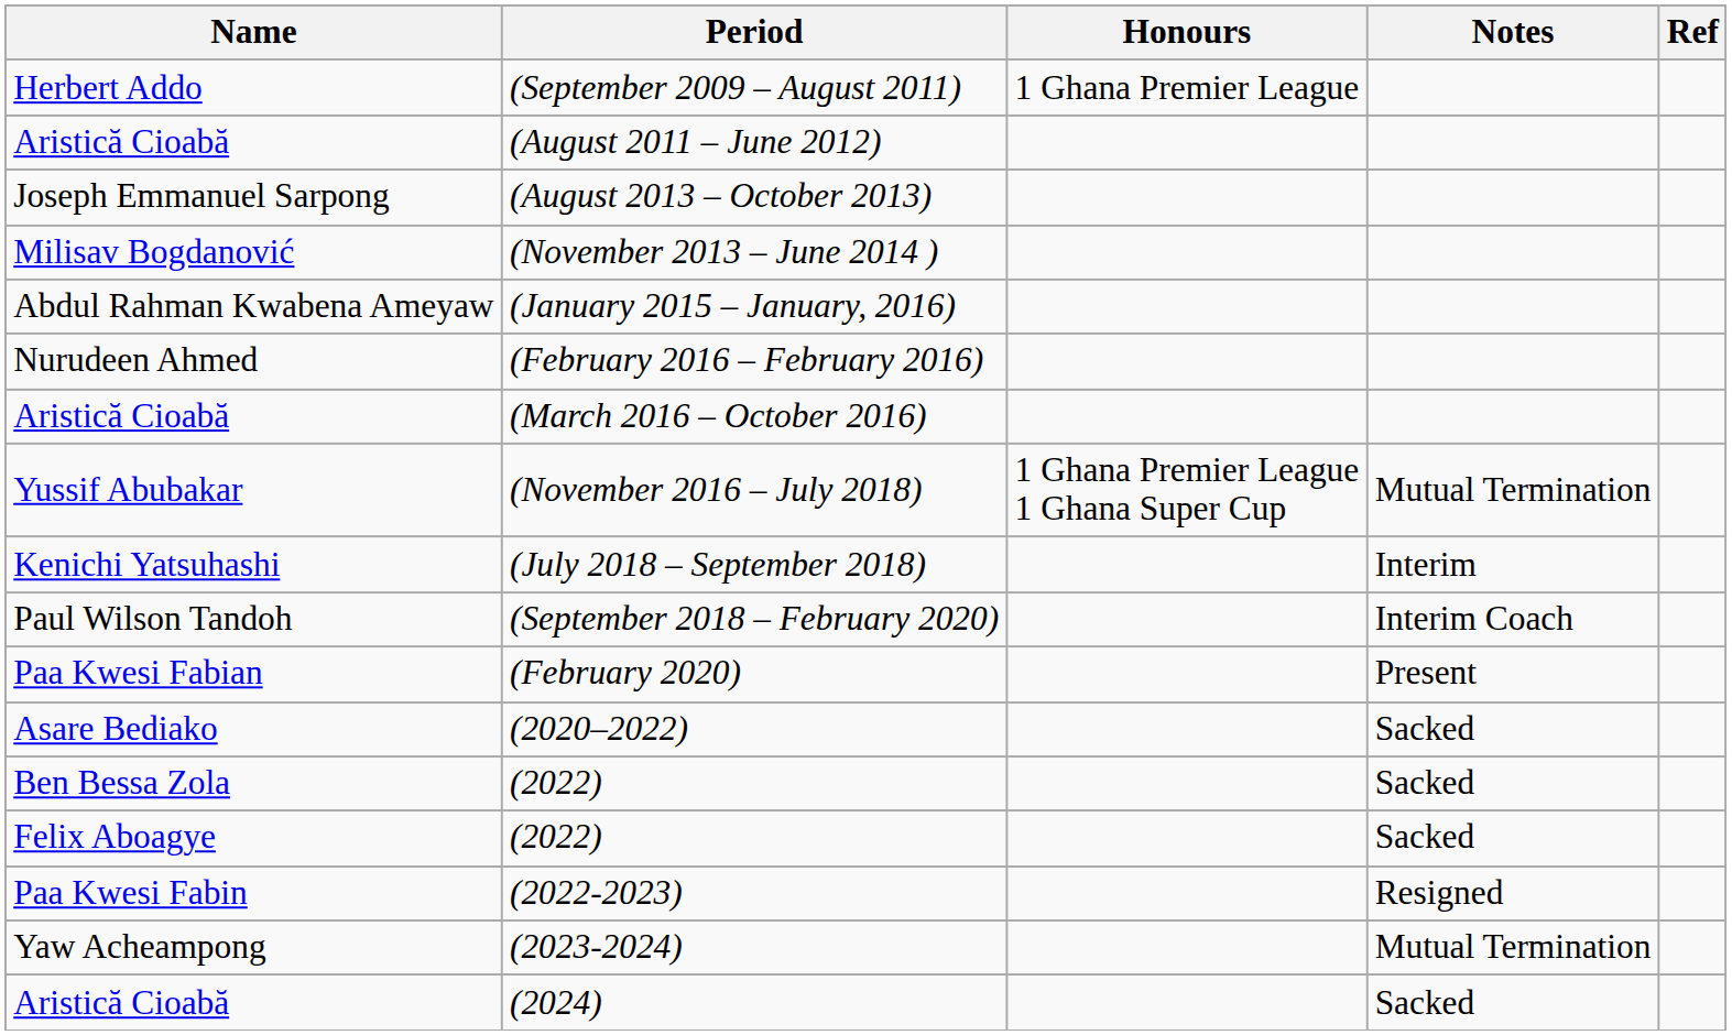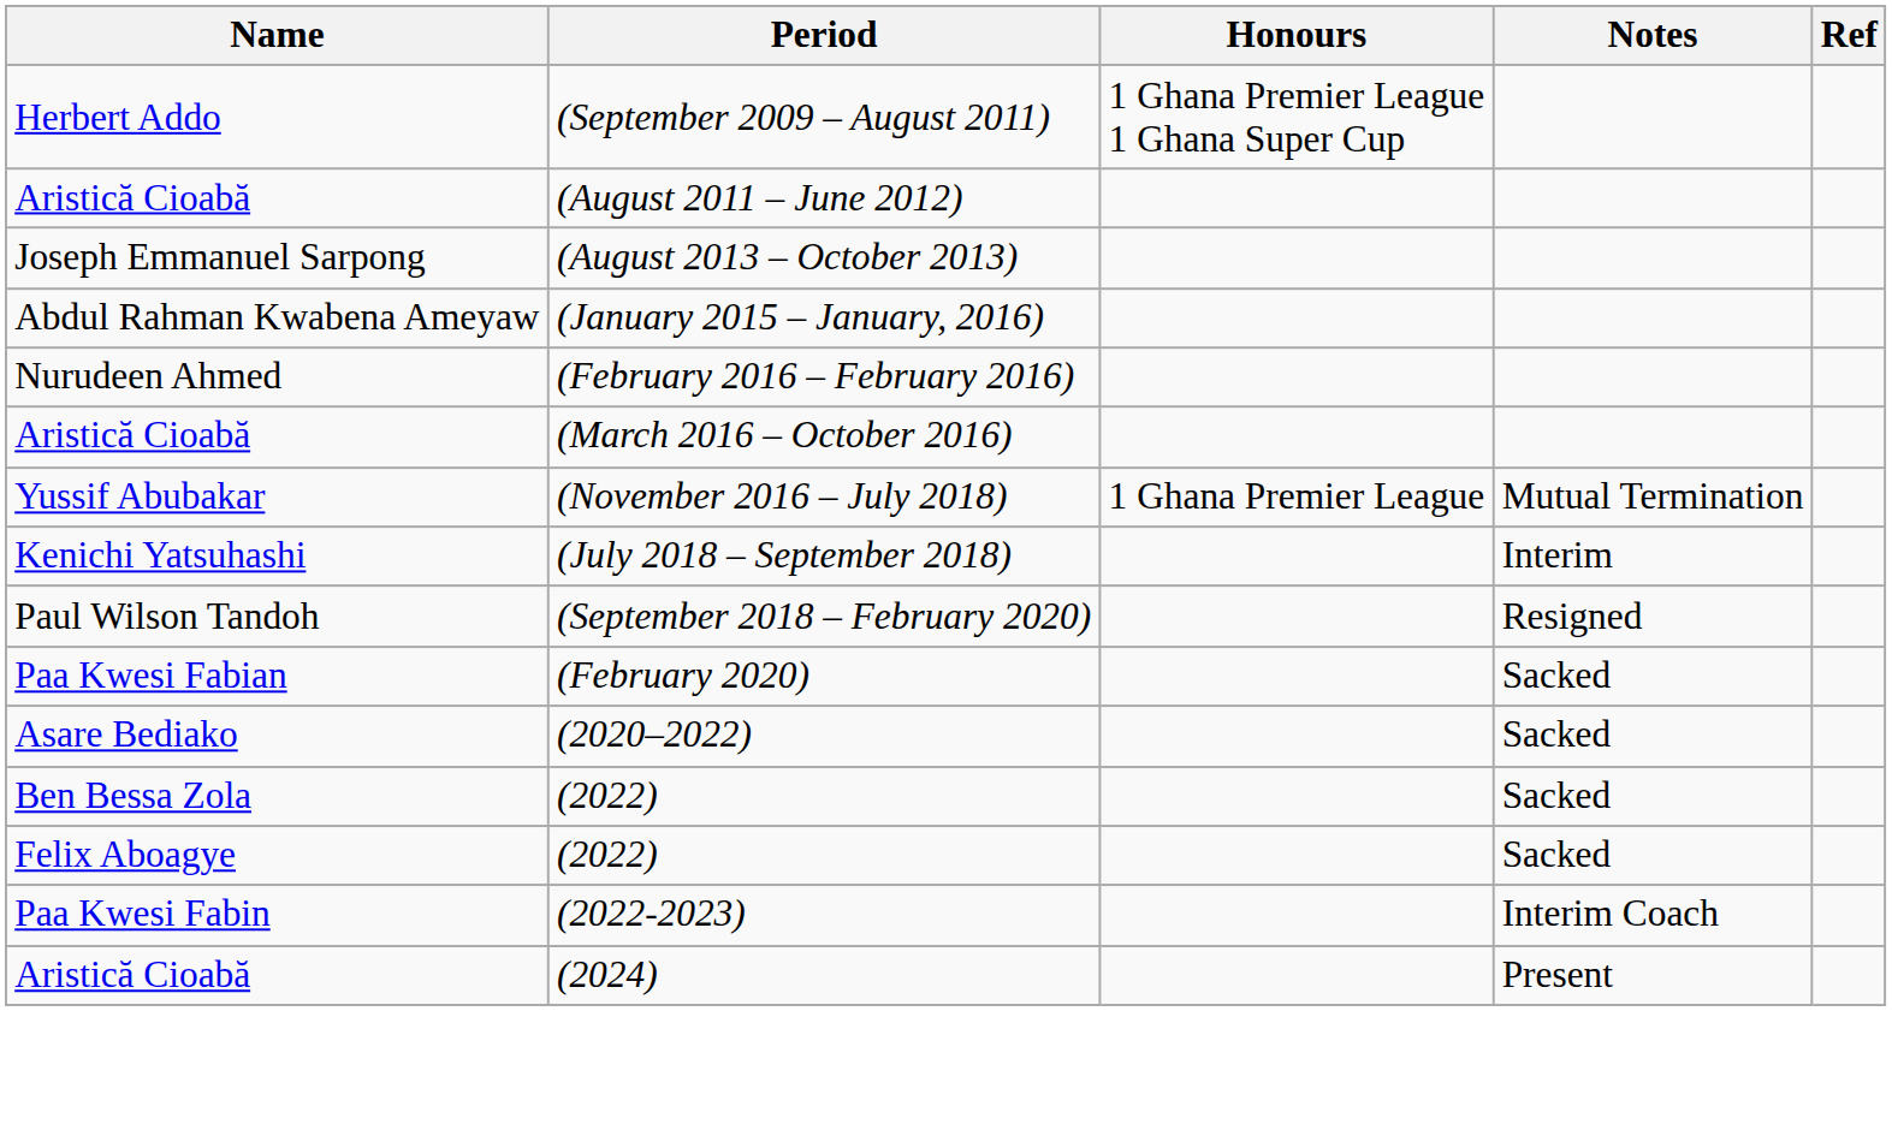 <table class="wikitable sortable">
 <tr>
 <th>Name</th>
 <th>Period</th>
 <th>Honours</th>
 <th>Notes</th>
 <th>Ref</th>
 </tr>
 <tr>
 <td> <a href='#'>Herbert Addo</a></td>
 <td><em>(September 2009 – August 2011)</em></td>
-<td>1 Ghana Premier League</td>
+<td>1 Ghana Premier League<br>1 Ghana Super Cup</td>
 <td></td>
 <td><em></em></td>
 </tr>
 <tr>
 <td> <a href='#'>Aristică Cioabă</a></td>
 <td><em>(August 2011 – June 2012)</em></td>
 <td></td>
 <td></td>
 <td><em></em></td>
 </tr>
 <tr>
 <td> Joseph Emmanuel Sarpong</td>
 <td><em>(August 2013 – October 2013)</em></td>
-<td></td>
-<td></td>
-<td><em></em></td>
-</tr>
-<tr>
-<td> <a href='#'>Milisav Bogdanović</a></td>
-<td><em>(November 2013 – June 2014 )</em></td>
 <td></td>
 <td></td>
 <td><em></em></td>
 </tr>
 <tr>
 <td>Abdul Rahman Kwabena Ameyaw</td>
 <td><em>(January 2015 – January, 2016)</em></td>
 <td></td>
 <td></td>
 <td></td>
 </tr>
 <tr>
 <td>Nurudeen Ahmed</td>
 <td><em>(February 2016 – February 2016)</em></td>
 <td></td>
 <td></td>
 <td></td>
 </tr>
 <tr>
 <td> <a href='#'>Aristică Cioabă</a></td>
 <td><em>(March 2016 – October 2016)</em></td>
 <td></td>
 <td></td>
 <td><em></em></td>
 </tr>
 <tr>
 <td> <a href='#'>Yussif Abubakar</a></td>
 <td><em>(November 2016 – July 2018)</em></td>
-<td>1 Ghana Premier League<br>1 Ghana Super Cup</td>
+<td>1 Ghana Premier League</td>
 <td>Mutual Termination</td>
 <td><em></em></td>
 </tr>
 <tr>
 <td> <a href='#'>Kenichi Yatsuhashi</a></td>
 <td><em>(July 2018 – September 2018)</em></td>
 <td></td>
 <td>Interim</td>
 <td><em></em></td>
 </tr>
 <tr>
 <td>Paul Wilson Tandoh</td>
 <td><em>(September 2018 – February 2020)</em></td>
 <td></td>
-<td>Interim Coach</td>
+<td>Resigned</td>
 <td></td>
 </tr>
 <tr>
 <td><a href='#'>Paa Kwesi Fabian</a></td>
 <td><em>(February 2020)</em></td>
 <td></td>
-<td>Present</td>
+<td>Sacked</td>
 <td><em></em></td>
 </tr>
 <tr>
 <td> <a href='#'>Asare Bediako</a></td>
 <td><em>(2020–2022)</em></td>
 <td></td>
 <td>Sacked</td>
 <td></td>
 </tr>
 <tr>
 <td> <a href='#'>Ben Bessa Zola</a></td>
 <td><em>(2022)</em></td>
 <td></td>
 <td>Sacked</td>
 <td></td>
 </tr>
 <tr>
 <td> <a href='#'>Felix Aboagye</a></td>
 <td><em>(2022)</em></td>
 <td></td>
 <td>Sacked</td>
 <td></td>
 </tr>
 <tr>
 <td> <a href='#'>Paa Kwesi Fabin</a></td>
 <td><em>(2022-2023)</em></td>
 <td></td>
-<td>Resigned</td>
-<td></td>
-</tr>
-<tr>
-<td> Yaw Acheampong</td>
-<td><em>(2023-2024)</em></td>
-<td></td>
-<td>Mutual Termination</td>
+<td>Interim Coach</td>
 <td></td>
 </tr>
 <tr>
 <td> <a href='#'>Aristică Cioabă</a></td>
 <td><em>(2024)</em></td>
 <td></td>
-<td>Sacked</td>
+<td>Present</td>
 <td></td>
 </tr>
 </table>
